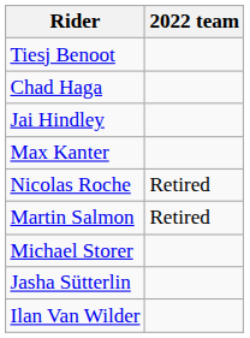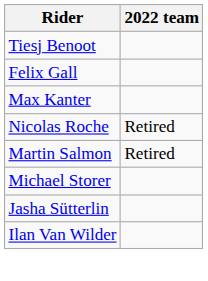 <table class="wikitable">
 <tr>
 <th>Rider</th>
 <th>2022 team</th>
 </tr>
 <tr>
 <td><a href='#'>Tiesj Benoot</a></td>
 <td></td>
 </tr>
 <tr>
-<td><a href='#'>Chad Haga</a></td>
-<td></td>
-</tr>
-<tr>
-<td><a href='#'>Jai Hindley</a></td>
+<td><a href='#'>Felix Gall</a></td>
 <td></td>
 </tr>
 <tr>
 <td><a href='#'>Max Kanter</a></td>
 <td></td>
 </tr>
 <tr>
 <td><a href='#'>Nicolas Roche</a></td>
 <td>Retired</td>
 </tr>
 <tr>
 <td><a href='#'>Martin Salmon</a></td>
 <td>Retired</td>
 </tr>
 <tr>
 <td><a href='#'>Michael Storer</a></td>
 <td></td>
 </tr>
 <tr>
 <td><a href='#'>Jasha Sütterlin</a></td>
 <td></td>
 </tr>
 <tr>
 <td><a href='#'>Ilan Van Wilder</a></td>
 <td></td>
 </tr>
 </table>
